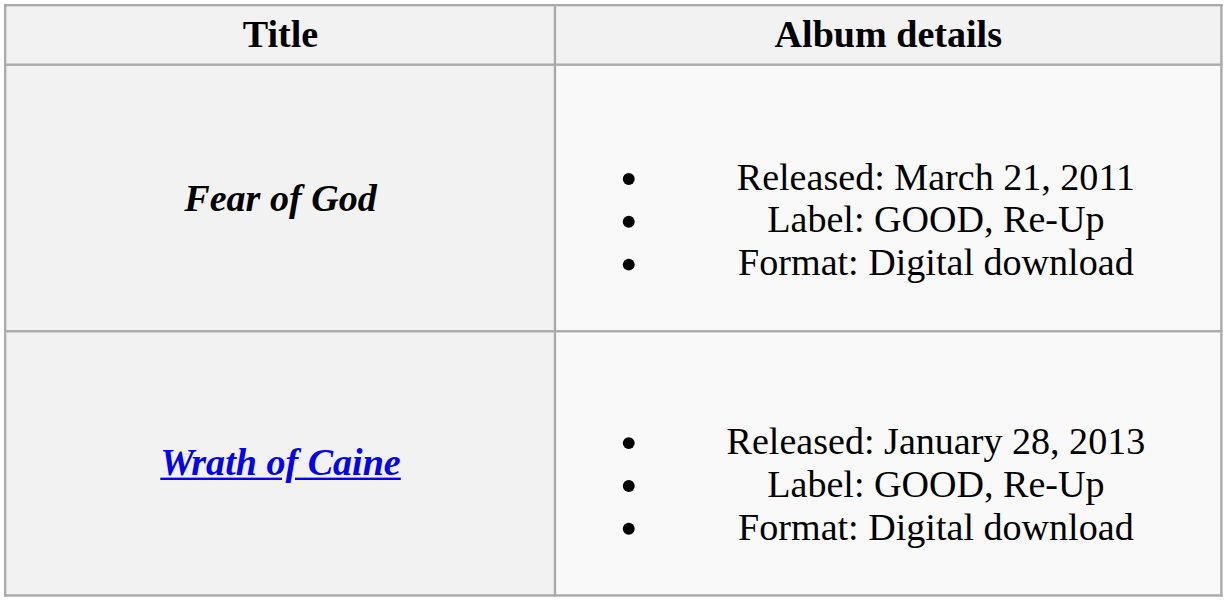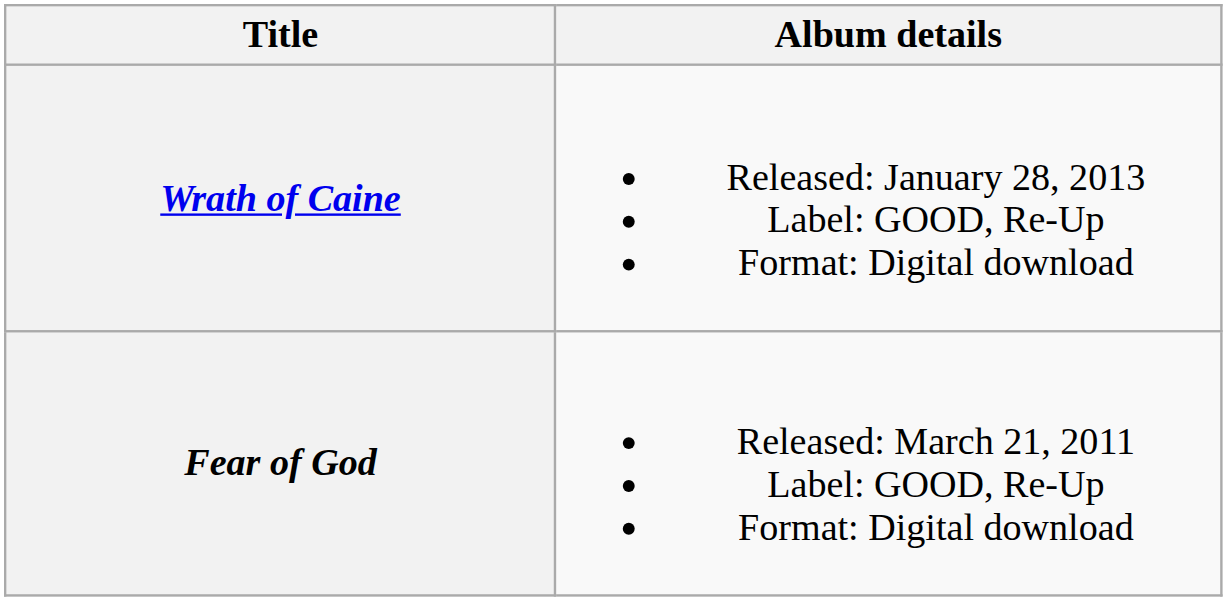 <table class="wikitable plainrowheaders" style="text-align:center;">
 <tr>
 <th scope="col" style="width:14em;">Title</th>
 <th scope="col" style="width:17em;">Album details</th>
 </tr>
 <tr>
+<th scope="row"><em><a href='#'>Wrath of Caine</a></em></th>
+<td><br><ul><li>Released: January 28, 2013</li><li>Label: GOOD, Re-Up</li><li>Format: Digital download</li></ul></td>
+</tr>
+<tr>
 <th scope="row"><em>Fear of God</em></th>
 <td><br><ul><li>Released: March 21, 2011</li><li>Label: GOOD, Re-Up</li><li>Format: Digital download</li></ul></td>
 </tr>
-<tr>
-<th scope="row"><em><a href='#'>Wrath of Caine</a></em></th>
-<td><br><ul><li>Released: January 28, 2013</li><li>Label: GOOD, Re-Up</li><li>Format: Digital download</li></ul></td>
-</tr>
 </table>
